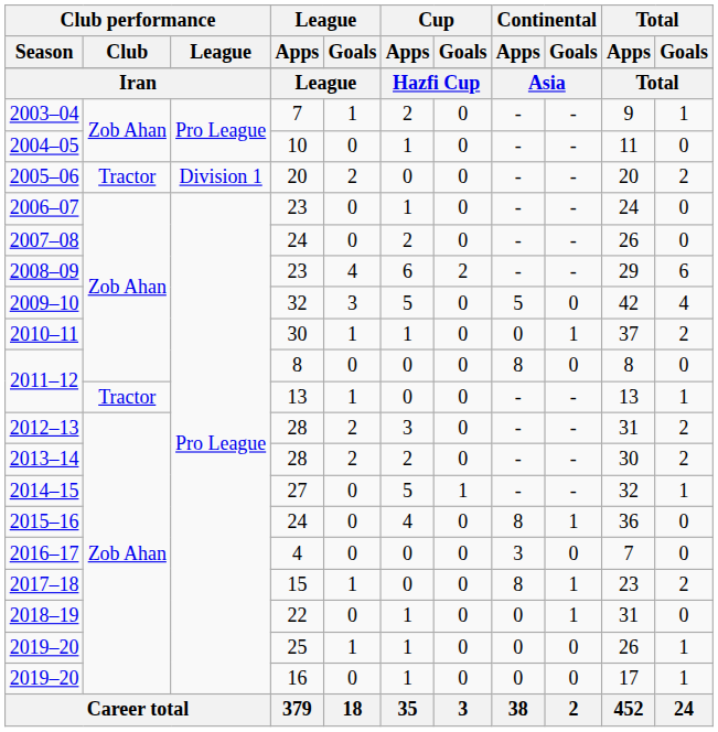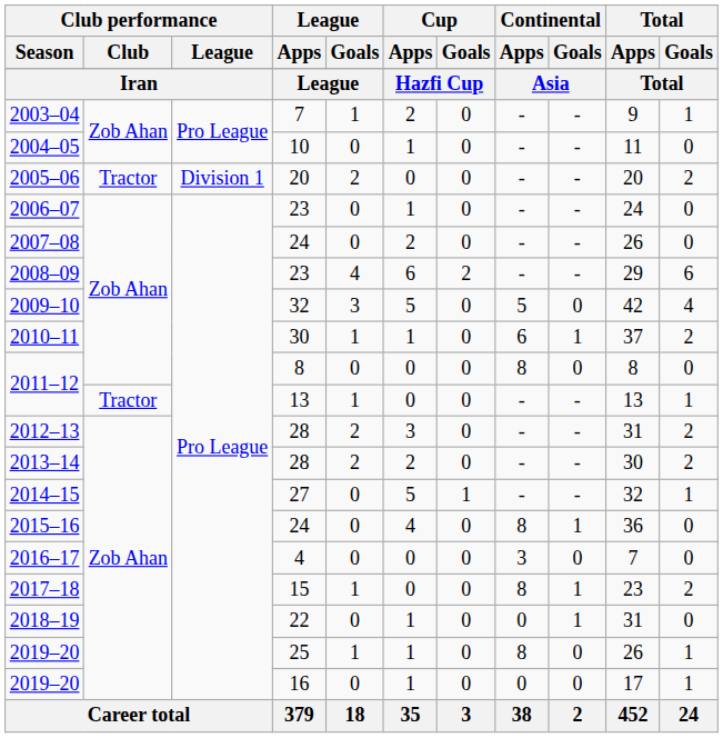 <table class="wikitable" style="text-align:center">
 <tr>
 <th colspan=3>Club performance</th>
 <th colspan=2>League</th>
 <th colspan=2>Cup</th>
 <th colspan=2>Continental</th>
 <th colspan=2>Total</th>
 </tr>
 <tr>
 <th>Season</th>
 <th>Club</th>
 <th>League</th>
 <th>Apps</th>
 <th>Goals</th>
 <th>Apps</th>
 <th>Goals</th>
 <th>Apps</th>
 <th>Goals</th>
 <th>Apps</th>
 <th>Goals</th>
 </tr>
 <tr>
 </tr>
 <tr>
 <th colspan=3>Iran</th>
 <th colspan=2>League</th>
 <th colspan=2><a href='#'>Hazfi Cup</a></th>
 <th colspan=2><a href='#'>Asia</a></th>
 <th colspan=2>Total</th>
 </tr>
 <tr>
 <td><a href='#'>2003–04</a></td>
 <td rowspan="2"><a href='#'>Zob Ahan</a></td>
 <td rowspan="2"><a href='#'>Pro League</a></td>
 <td>7</td>
 <td>1</td>
 <td>2</td>
 <td>0</td>
 <td>-</td>
 <td>-</td>
 <td>9</td>
 <td>1</td>
 </tr>
 <tr>
 <td><a href='#'>2004–05</a></td>
 <td>10</td>
 <td>0</td>
 <td>1</td>
 <td>0</td>
 <td>-</td>
 <td>-</td>
 <td>11</td>
 <td>0</td>
 </tr>
 <tr>
 <td><a href='#'>2005–06</a></td>
 <td><a href='#'>Tractor</a></td>
 <td><a href='#'>Division 1</a></td>
 <td>20</td>
 <td>2</td>
 <td>0</td>
 <td>0</td>
 <td>-</td>
 <td>-</td>
 <td>20</td>
 <td>2</td>
 </tr>
 <tr>
 <td><a href='#'>2006–07</a></td>
 <td rowspan="6"><a href='#'>Zob Ahan</a></td>
 <td rowspan="16"><a href='#'>Pro League</a></td>
 <td>23</td>
 <td>0</td>
 <td>1</td>
 <td>0</td>
 <td>-</td>
 <td>-</td>
 <td>24</td>
 <td>0</td>
 </tr>
 <tr>
 <td><a href='#'>2007–08</a></td>
 <td>24</td>
 <td>0</td>
 <td>2</td>
 <td>0</td>
 <td>-</td>
 <td>-</td>
 <td>26</td>
 <td>0</td>
 </tr>
 <tr>
 <td><a href='#'>2008–09</a></td>
 <td>23</td>
 <td>4</td>
 <td>6</td>
 <td>2</td>
 <td>-</td>
 <td>-</td>
 <td>29</td>
 <td>6</td>
 </tr>
 <tr>
 <td><a href='#'>2009–10</a></td>
 <td>32</td>
 <td>3</td>
 <td>5</td>
 <td>0</td>
 <td>5</td>
 <td>0</td>
 <td>42</td>
 <td>4</td>
 </tr>
 <tr>
 <td><a href='#'>2010–11</a></td>
 <td>30</td>
 <td>1</td>
 <td>1</td>
 <td>0</td>
-<td>0</td>
+<td>6</td>
 <td>1</td>
 <td>37</td>
 <td>2</td>
 </tr>
 <tr>
 <td rowspan="2"><a href='#'>2011–12</a></td>
 <td>8</td>
 <td>0</td>
 <td>0</td>
 <td>0</td>
 <td>8</td>
 <td>0</td>
 <td>8</td>
 <td>0</td>
 </tr>
 <tr>
 <td><a href='#'>Tractor</a></td>
 <td>13</td>
 <td>1</td>
 <td>0</td>
 <td>0</td>
 <td>-</td>
 <td>-</td>
 <td>13</td>
 <td>1</td>
 </tr>
 <tr>
 <td><a href='#'>2012–13</a></td>
 <td rowspan="9"><a href='#'>Zob Ahan</a></td>
 <td>28</td>
 <td>2</td>
 <td>3</td>
 <td>0</td>
 <td>-</td>
 <td>-</td>
 <td>31</td>
 <td>2</td>
 </tr>
 <tr>
 <td><a href='#'>2013–14</a></td>
 <td>28</td>
 <td>2</td>
 <td>2</td>
 <td>0</td>
 <td>-</td>
 <td>-</td>
 <td>30</td>
 <td>2</td>
 </tr>
 <tr>
 <td><a href='#'>2014–15</a></td>
 <td>27</td>
 <td>0</td>
 <td>5</td>
 <td>1</td>
 <td>-</td>
 <td>-</td>
 <td>32</td>
 <td>1</td>
 </tr>
 <tr>
 <td><a href='#'>2015–16</a></td>
 <td>24</td>
 <td>0</td>
 <td>4</td>
 <td>0</td>
 <td>8</td>
 <td>1</td>
 <td>36</td>
 <td>0</td>
 </tr>
 <tr>
 <td><a href='#'>2016–17</a></td>
 <td>4</td>
 <td>0</td>
 <td>0</td>
 <td>0</td>
 <td>3</td>
 <td>0</td>
 <td>7</td>
 <td>0</td>
 </tr>
 <tr>
 <td><a href='#'>2017–18</a></td>
 <td>15</td>
 <td>1</td>
 <td>0</td>
 <td>0</td>
 <td>8</td>
 <td>1</td>
 <td>23</td>
 <td>2</td>
 </tr>
 <tr>
 <td><a href='#'>2018–19</a></td>
 <td>22</td>
 <td>0</td>
 <td>1</td>
 <td>0</td>
 <td>0</td>
 <td>1</td>
 <td>31</td>
 <td>0</td>
 </tr>
 <tr>
 <td><a href='#'>2019–20</a></td>
 <td>25</td>
 <td>1</td>
 <td>1</td>
 <td>0</td>
-<td>0</td>
+<td>8</td>
 <td>0</td>
 <td>26</td>
 <td>1</td>
 </tr>
 <tr>
 <td><a href='#'>2019–20</a></td>
 <td>16</td>
 <td>0</td>
 <td>1</td>
 <td>0</td>
 <td>0</td>
 <td>0</td>
 <td>17</td>
 <td>1</td>
 </tr>
 <tr>
 <th colspan="3">Career total</th>
 <th>379</th>
 <th>18</th>
 <th>35</th>
 <th>3</th>
 <th>38</th>
 <th>2</th>
 <th>452</th>
 <th>24</th>
 </tr>
 </table>
